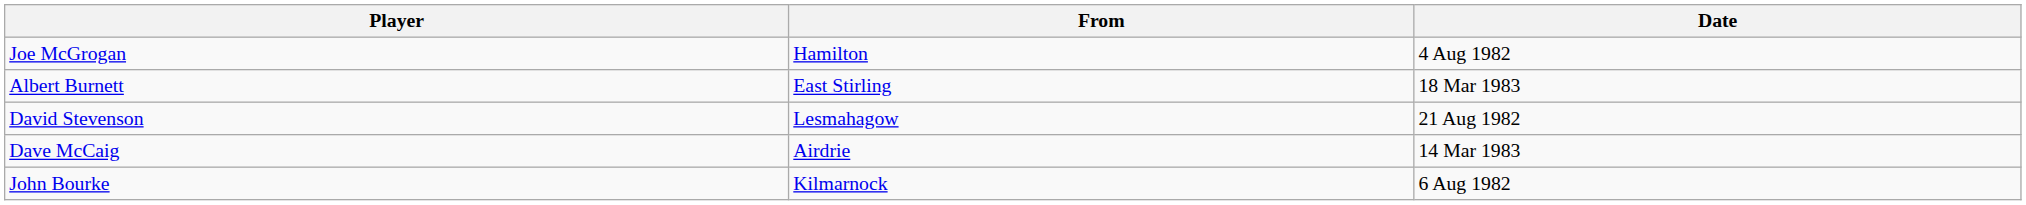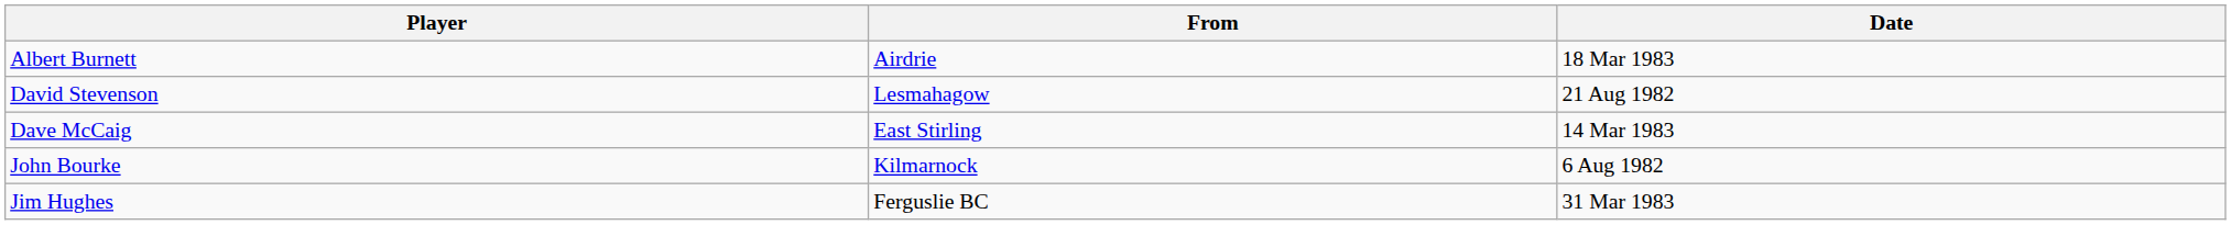 <table class="wikitable" style="text-align:center; font-size:95%;width:98%; text-align:left">
 <tr>
 <th>Player</th>
 <th>From</th>
 <th>Date</th>
 </tr>
 <tr>
-<td> <a href='#'>Joe McGrogan</a></td>
-<td> <a href='#'>Hamilton</a></td>
-<td>4 Aug 1982</td>
-</tr>
-<tr>
 <td> <a href='#'>Albert Burnett</a></td>
-<td> <a href='#'>East Stirling</a></td>
+<td> <a href='#'>Airdrie</a></td>
 <td>18 Mar 1983</td>
 </tr>
 <tr>
 <td> <a href='#'>David Stevenson</a></td>
 <td> <a href='#'>Lesmahagow</a></td>
 <td>21 Aug 1982</td>
 </tr>
 <tr>
 <td> <a href='#'>Dave McCaig</a></td>
-<td> <a href='#'>Airdrie</a></td>
+<td> <a href='#'>East Stirling</a></td>
 <td>14 Mar 1983</td>
 </tr>
 <tr>
 <td> <a href='#'>John Bourke</a></td>
 <td> <a href='#'>Kilmarnock</a></td>
 <td>6 Aug 1982</td>
 </tr>
+<tr>
+<td> <a href='#'>Jim Hughes</a></td>
+<td> Ferguslie BC</td>
+<td>31 Mar 1983</td>
+</tr>
 </table>
